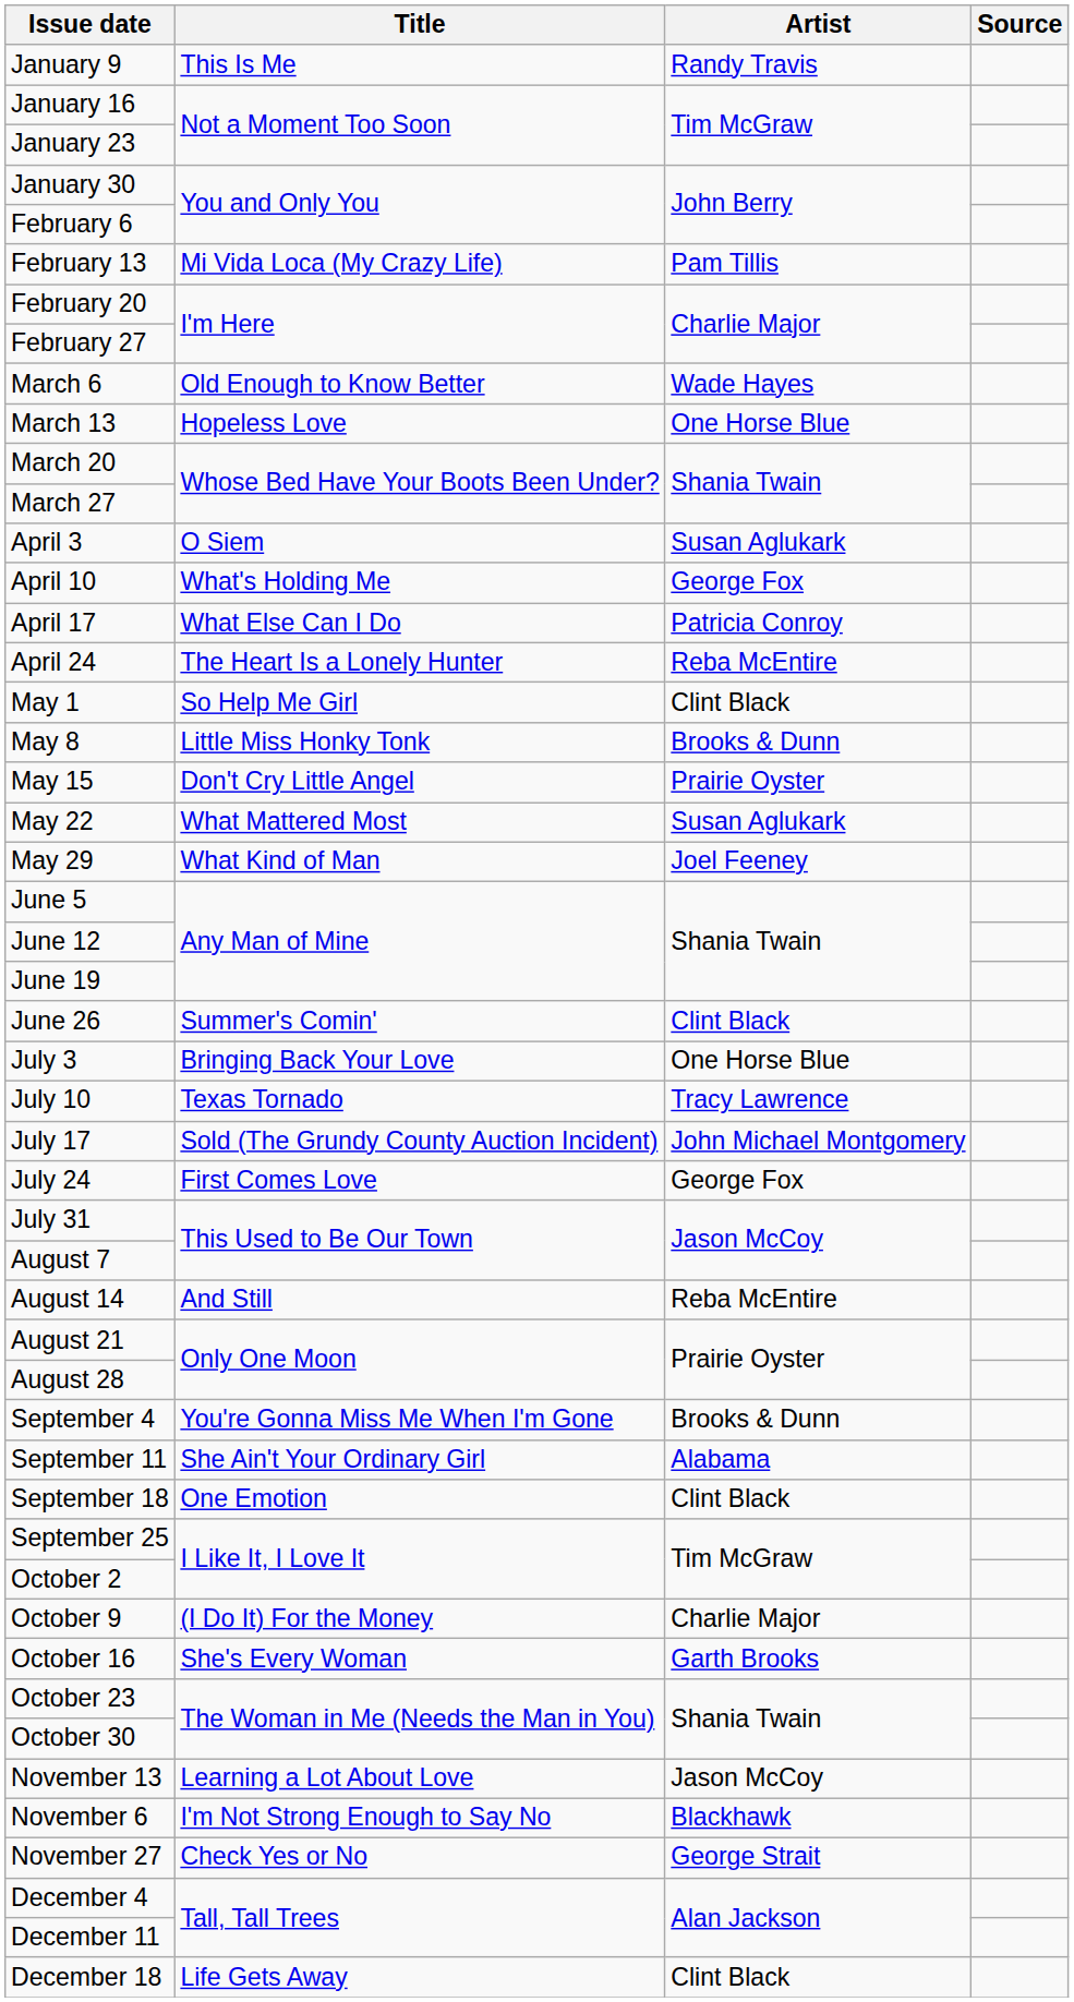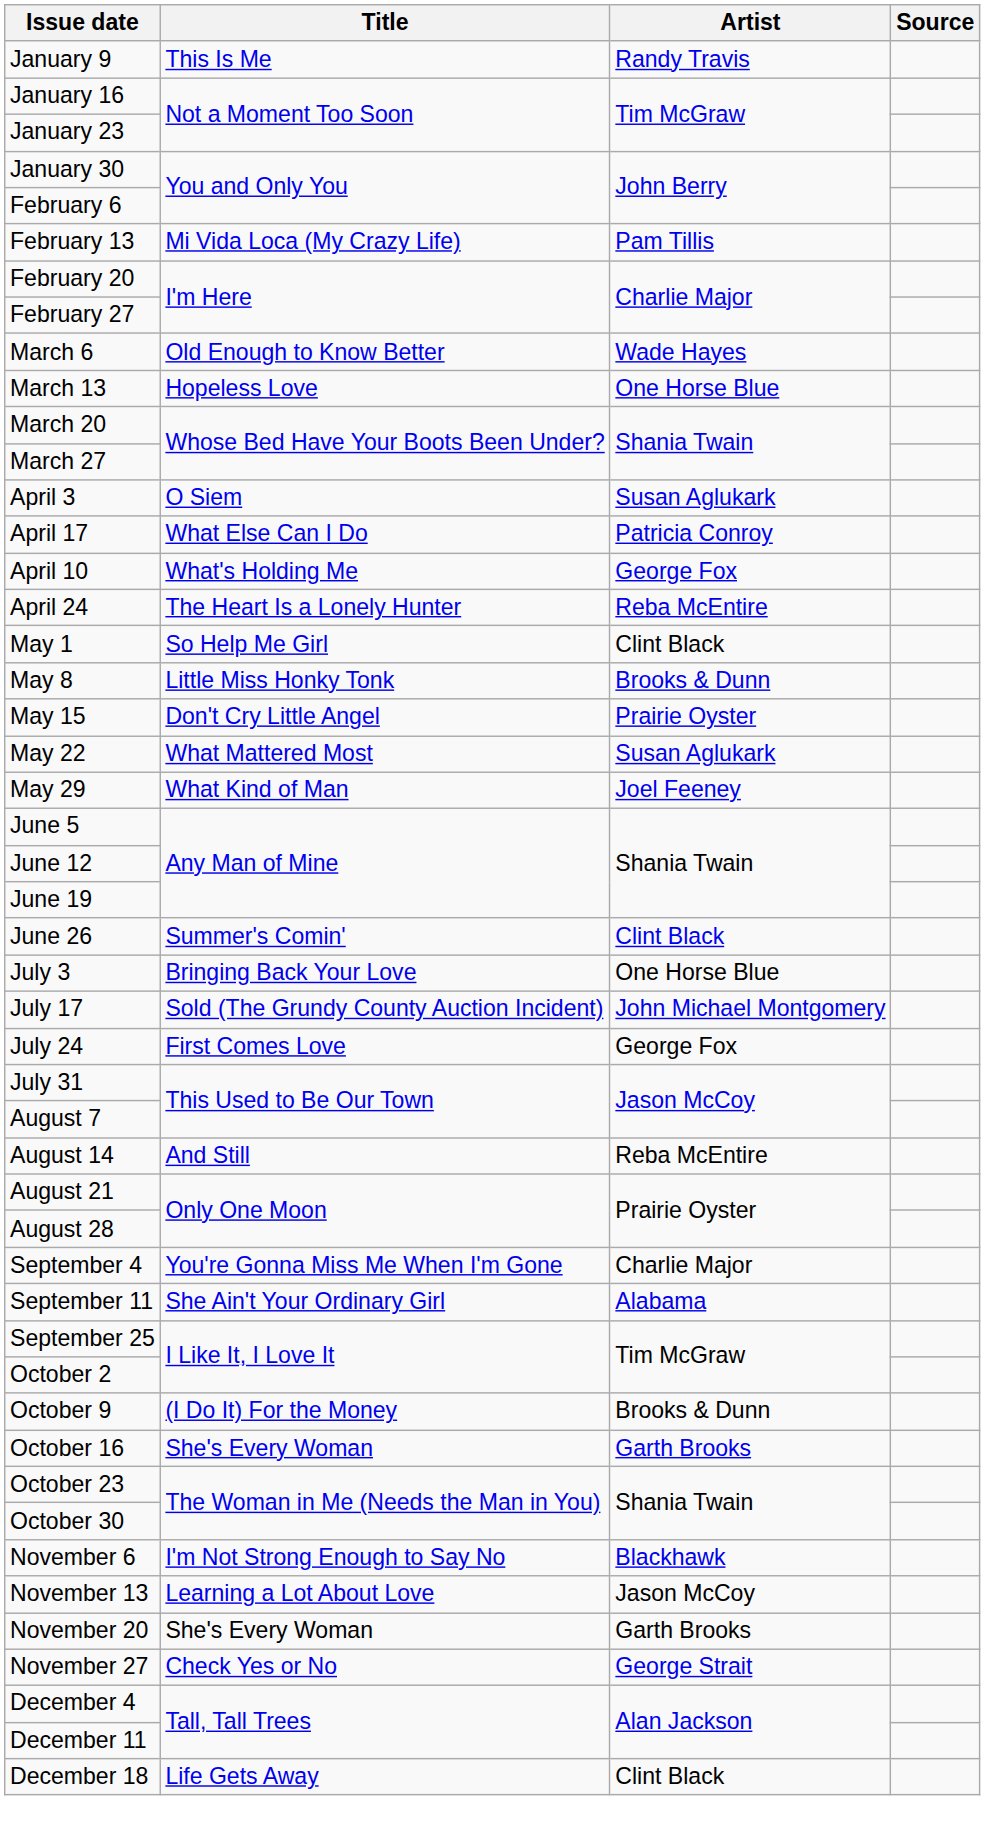 <table class="wikitable">
 <tr>
 <th>Issue date</th>
 <th>Title</th>
 <th>Artist</th>
 <th>Source</th>
 </tr>
 <tr>
 <td>January 9</td>
 <td><a href='#'>This Is Me</a></td>
 <td><a href='#'>Randy Travis</a></td>
 <td align=center></td>
 </tr>
 <tr>
 <td>January 16</td>
 <td rowspan=2><a href='#'>Not a Moment Too Soon</a></td>
 <td rowspan=2><a href='#'>Tim McGraw</a></td>
 <td align=center></td>
 </tr>
 <tr>
 <td>January 23</td>
 <td align=center></td>
 </tr>
 <tr>
 <td>January 30</td>
 <td rowspan=2><a href='#'>You and Only You</a></td>
 <td rowspan=2><a href='#'>John Berry</a></td>
 <td align=center></td>
 </tr>
 <tr>
 <td>February 6</td>
 <td align=center></td>
 </tr>
 <tr>
 <td>February 13</td>
 <td><a href='#'>Mi Vida Loca (My Crazy Life)</a></td>
 <td><a href='#'>Pam Tillis</a></td>
 <td align=center></td>
 </tr>
 <tr>
 <td>February 20</td>
 <td rowspan=2><a href='#'>I'm Here</a></td>
 <td rowspan=2><a href='#'>Charlie Major</a></td>
 <td align=center></td>
 </tr>
 <tr>
 <td>February 27</td>
 <td align=center></td>
 </tr>
 <tr>
 <td>March 6</td>
 <td><a href='#'>Old Enough to Know Better</a></td>
 <td><a href='#'>Wade Hayes</a></td>
 <td align=center></td>
 </tr>
 <tr>
 <td>March 13</td>
 <td><a href='#'>Hopeless Love</a></td>
 <td><a href='#'>One Horse Blue</a></td>
 <td align=center></td>
 </tr>
 <tr>
 <td>March 20</td>
 <td rowspan=2><a href='#'>Whose Bed Have Your Boots Been Under?</a></td>
 <td rowspan=2><a href='#'>Shania Twain</a></td>
 <td align=center></td>
 </tr>
 <tr>
 <td>March 27</td>
 <td align=center></td>
 </tr>
 <tr>
 <td>April 3</td>
 <td><a href='#'>O Siem</a></td>
 <td><a href='#'>Susan Aglukark</a></td>
 <td align=center></td>
 </tr>
 <tr>
+<td>April 17</td>
+<td><a href='#'>What Else Can I Do</a></td>
+<td><a href='#'>Patricia Conroy</a></td>
+<td align=center></td>
+</tr>
+<tr>
 <td>April 10</td>
 <td><a href='#'>What's Holding Me</a></td>
 <td><a href='#'>George Fox</a></td>
-<td align=center></td>
-</tr>
-<tr>
-<td>April 17</td>
-<td><a href='#'>What Else Can I Do</a></td>
-<td><a href='#'>Patricia Conroy</a></td>
 <td align=center></td>
 </tr>
 <tr>
 <td>April 24</td>
 <td><a href='#'>The Heart Is a Lonely Hunter</a></td>
 <td><a href='#'>Reba McEntire</a></td>
 <td align=center></td>
 </tr>
 <tr>
 <td>May 1</td>
 <td><a href='#'>So Help Me Girl</a></td>
 <td>Clint Black</td>
 <td align=center></td>
 </tr>
 <tr>
 <td>May 8</td>
 <td><a href='#'>Little Miss Honky Tonk</a></td>
 <td><a href='#'>Brooks & Dunn</a></td>
 <td align=center></td>
 </tr>
 <tr>
 <td>May 15</td>
 <td><a href='#'>Don't Cry Little Angel</a></td>
 <td><a href='#'>Prairie Oyster</a></td>
 <td align=center></td>
 </tr>
 <tr>
 <td>May 22</td>
 <td><a href='#'>What Mattered Most</a></td>
 <td><a href='#'>Susan Aglukark</a></td>
 <td align=center></td>
 </tr>
 <tr>
 <td>May 29</td>
 <td><a href='#'>What Kind of Man</a></td>
 <td><a href='#'>Joel Feeney</a></td>
 <td align=center></td>
 </tr>
 <tr>
 <td>June 5</td>
 <td rowspan=3><a href='#'>Any Man of Mine</a></td>
 <td rowspan=3>Shania Twain</td>
 <td align=center></td>
 </tr>
 <tr>
 <td>June 12</td>
 <td align=center></td>
 </tr>
 <tr>
 <td>June 19</td>
 <td align=center></td>
 </tr>
 <tr>
 <td>June 26</td>
 <td><a href='#'>Summer's Comin'</a></td>
 <td><a href='#'>Clint Black</a></td>
 <td align=center></td>
 </tr>
 <tr>
 <td>July 3</td>
 <td><a href='#'>Bringing Back Your Love</a></td>
 <td>One Horse Blue</td>
 <td align=center></td>
 </tr>
 <tr>
-<td>July 10</td>
-<td><a href='#'>Texas Tornado</a></td>
-<td><a href='#'>Tracy Lawrence</a></td>
-<td align=center></td>
-</tr>
-<tr>
 <td>July 17</td>
 <td><a href='#'>Sold (The Grundy County Auction Incident)</a></td>
 <td><a href='#'>John Michael Montgomery</a></td>
 <td align=center></td>
 </tr>
 <tr>
 <td>July 24</td>
 <td><a href='#'>First Comes Love</a></td>
 <td>George Fox</td>
 <td align=center></td>
 </tr>
 <tr>
 <td>July 31</td>
 <td rowspan=2><a href='#'>This Used to Be Our Town</a></td>
 <td rowspan=2><a href='#'>Jason McCoy</a></td>
 <td align=center></td>
 </tr>
 <tr>
 <td>August 7</td>
 <td align=center></td>
 </tr>
 <tr>
 <td>August 14</td>
 <td><a href='#'>And Still</a></td>
 <td>Reba McEntire</td>
 <td align=center></td>
 </tr>
 <tr>
 <td>August 21</td>
 <td rowspan=2><a href='#'>Only One Moon</a></td>
 <td rowspan=2>Prairie Oyster</td>
 <td align=center></td>
 </tr>
 <tr>
 <td>August 28</td>
 <td align=center></td>
 </tr>
 <tr>
 <td>September 4</td>
 <td><a href='#'>You're Gonna Miss Me When I'm Gone</a></td>
-<td>Brooks & Dunn</td>
+<td>Charlie Major</td>
 <td align=center></td>
 </tr>
 <tr>
 <td>September 11</td>
 <td><a href='#'>She Ain't Your Ordinary Girl</a></td>
 <td><a href='#'>Alabama</a></td>
-<td align=center></td>
-</tr>
-<tr>
-<td>September 18</td>
-<td><a href='#'>One Emotion</a></td>
-<td>Clint Black</td>
 <td align=center></td>
 </tr>
 <tr>
 <td>September 25</td>
 <td rowspan=2><a href='#'>I Like It, I Love It</a></td>
 <td rowspan=2>Tim McGraw</td>
 <td align=center></td>
 </tr>
 <tr>
 <td>October 2</td>
 <td align=center></td>
 </tr>
 <tr>
 <td>October 9</td>
 <td><a href='#'>(I Do It) For the Money</a></td>
-<td>Charlie Major</td>
+<td>Brooks & Dunn</td>
 <td align=center></td>
 </tr>
 <tr>
 <td>October 16</td>
 <td><a href='#'>She's Every Woman</a></td>
 <td><a href='#'>Garth Brooks</a></td>
 <td align=center></td>
 </tr>
 <tr>
 <td>October 23</td>
 <td rowspan=2><a href='#'>The Woman in Me (Needs the Man in You)</a></td>
 <td rowspan=2>Shania Twain</td>
 <td align=center></td>
 </tr>
 <tr>
 <td>October 30</td>
 <td align=center></td>
 </tr>
 <tr>
+<td>November 6</td>
+<td><a href='#'>I'm Not Strong Enough to Say No</a></td>
+<td><a href='#'>Blackhawk</a></td>
+<td align=center></td>
+</tr>
+<tr>
 <td>November 13</td>
 <td><a href='#'>Learning a Lot About Love</a></td>
 <td>Jason McCoy</td>
 <td align=center></td>
 </tr>
 <tr>
-<td>November 6</td>
-<td><a href='#'>I'm Not Strong Enough to Say No</a></td>
-<td><a href='#'>Blackhawk</a></td>
+<td>November 20</td>
+<td>She's Every Woman</td>
+<td>Garth Brooks</td>
 <td align=center></td>
 </tr>
 <tr>
 <td>November 27</td>
 <td><a href='#'>Check Yes or No</a></td>
 <td><a href='#'>George Strait</a></td>
 <td align=center></td>
 </tr>
 <tr>
 <td>December 4</td>
 <td rowspan=2><a href='#'>Tall, Tall Trees</a></td>
 <td rowspan=2><a href='#'>Alan Jackson</a></td>
 <td align=center></td>
 </tr>
 <tr>
 <td>December 11</td>
 <td align=center></td>
 </tr>
 <tr>
 <td>December 18</td>
 <td><a href='#'>Life Gets Away</a></td>
 <td>Clint Black</td>
 <td align=center></td>
 </tr>
 </table>
